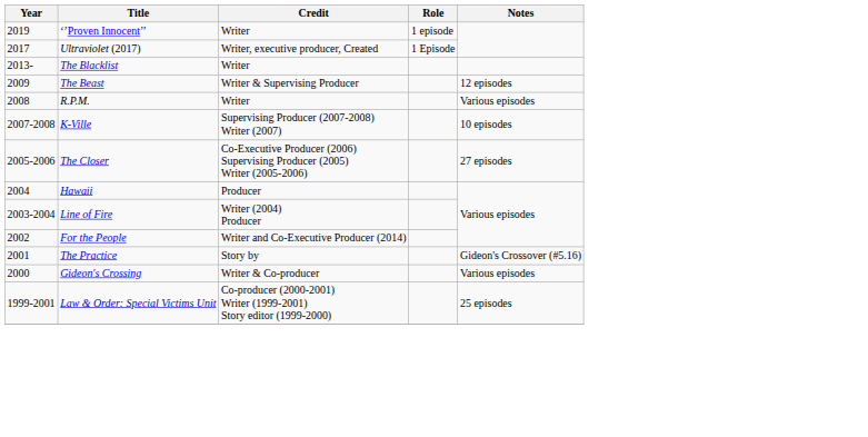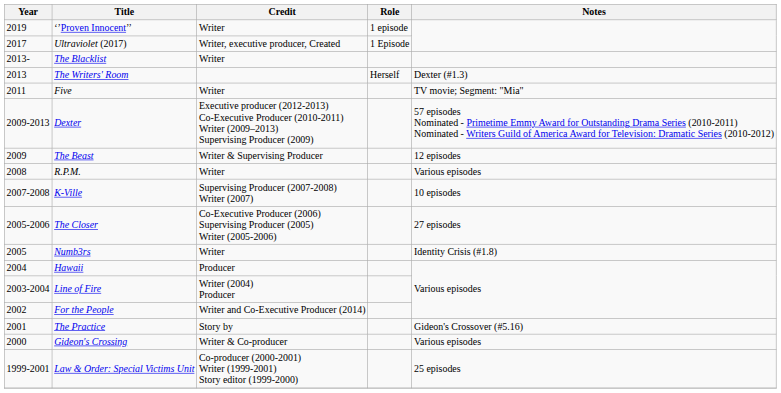 <table class="wikitable sortable">
 <tr>
 <th>Year</th>
 <th>Title</th>
 <th>Credit</th>
 <th>Role</th>
 <th>Notes</th>
 </tr>
 <tr>
 <td>2019</td>
 <td>‘’<a href='#'>Proven Innocent</a>’’</td>
 <td>Writer</td>
 <td>1 episode</td>
 </tr>
 <tr>
 <td>2017</td>
 <td><em>Ultraviolet</em> (2017)</td>
 <td>Writer, executive producer, Created</td>
 <td>1 Episode</td>
 </tr>
 <tr>
 <td>2013-</td>
 <td><em><a href='#'>The Blacklist</a></em></td>
 <td>Writer</td>
 <td></td>
 <td></td>
 </tr>
 <tr>
+<td>2013</td>
+<td><em><a href='#'>The Writers' Room</a></em></td>
+<td></td>
+<td>Herself</td>
+<td>Dexter (#1.3)</td>
+</tr>
+<tr>
+<td>2011</td>
+<td><em>Five</em></td>
+<td>Writer</td>
+<td></td>
+<td>TV movie; Segment: "Mia"</td>
+</tr>
+<tr>
+<td>2009-2013</td>
+<td><em><a href='#'>Dexter</a></em></td>
+<td>Executive producer (2012-2013)<br>Co-Executive Producer (2010-2011)<br>Writer (2009–2013)<br>Supervising Producer (2009)</td>
+<td></td>
+<td>57 episodes<br>Nominated - <a href='#'>Primetime Emmy Award for Outstanding Drama Series</a> (2010-2011)<br>Nominated - <a href='#'>Writers Guild of America Award for Television: Dramatic Series</a> (2010-2012)</td>
+</tr>
+<tr>
 <td>2009</td>
 <td><em><a href='#'>The Beast</a></em></td>
 <td>Writer & Supervising Producer</td>
 <td></td>
 <td>12 episodes</td>
 </tr>
 <tr>
 <td>2008</td>
 <td><em>R.P.M.</em></td>
 <td>Writer</td>
 <td></td>
 <td>Various episodes</td>
 </tr>
 <tr>
 <td>2007-2008</td>
 <td><em><a href='#'>K-Ville</a></em></td>
 <td>Supervising Producer (2007-2008)<br>Writer (2007)</td>
 <td></td>
 <td>10 episodes</td>
 </tr>
 <tr>
 <td>2005-2006</td>
 <td><em><a href='#'>The Closer</a></em></td>
 <td>Co-Executive Producer (2006)<br>Supervising Producer (2005)<br>Writer (2005-2006)</td>
 <td></td>
 <td>27 episodes</td>
+</tr>
+<tr>
+<td>2005</td>
+<td><em><a href='#'>Numb3rs</a></em></td>
+<td>Writer</td>
+<td></td>
+<td>Identity Crisis (#1.8)</td>
 </tr>
 <tr>
 <td>2004</td>
 <td><em><a href='#'>Hawaii</a></em></td>
 <td>Producer</td>
 <td></td>
 <td rowspan="3">Various episodes</td>
 </tr>
 <tr>
 <td>2003-2004</td>
 <td><em><a href='#'>Line of Fire</a></em></td>
 <td>Writer (2004)<br>Producer</td>
 <td></td>
 </tr>
 <tr>
 <td>2002</td>
 <td><em><a href='#'>For the People</a></em></td>
 <td>Writer and Co-Executive Producer (2014)</td>
 <td></td>
 </tr>
 <tr>
 <td>2001</td>
 <td><em><a href='#'>The Practice</a></em></td>
 <td>Story by</td>
 <td></td>
 <td>Gideon's Crossover (#5.16)</td>
 </tr>
 <tr>
 <td>2000</td>
 <td><em><a href='#'>Gideon's Crossing</a></em></td>
 <td>Writer & Co-producer</td>
 <td></td>
 <td>Various episodes</td>
 </tr>
 <tr>
 <td>1999-2001</td>
 <td><em><a href='#'>Law & Order: Special Victims Unit</a></em></td>
 <td>Co-producer (2000-2001)<br>Writer (1999-2001)<br>Story editor (1999-2000)</td>
 <td></td>
 <td>25 episodes</td>
 </tr>
 <tr>
 </tr>
 </table>
